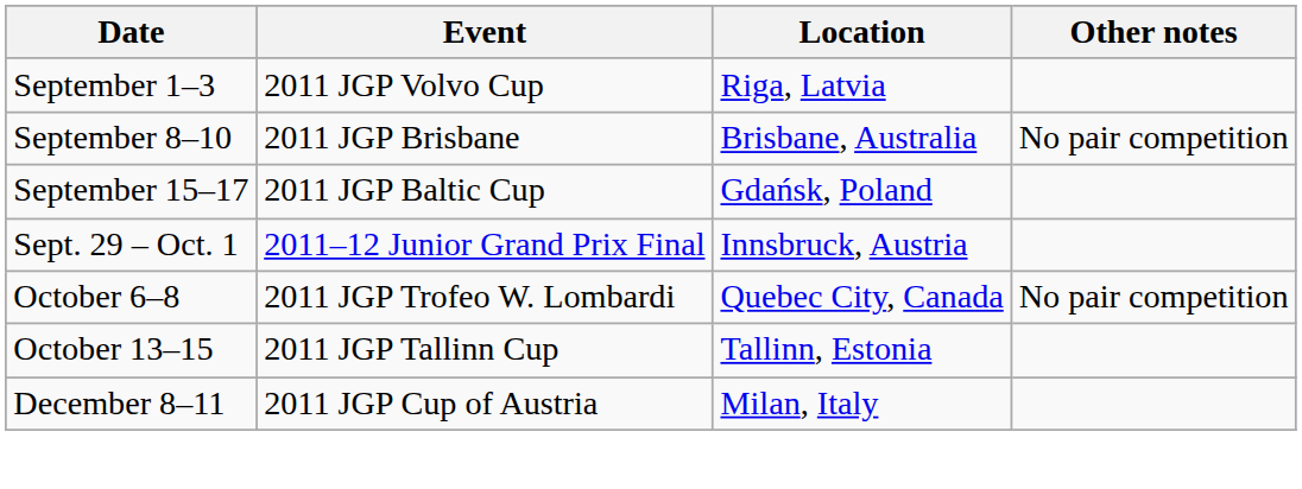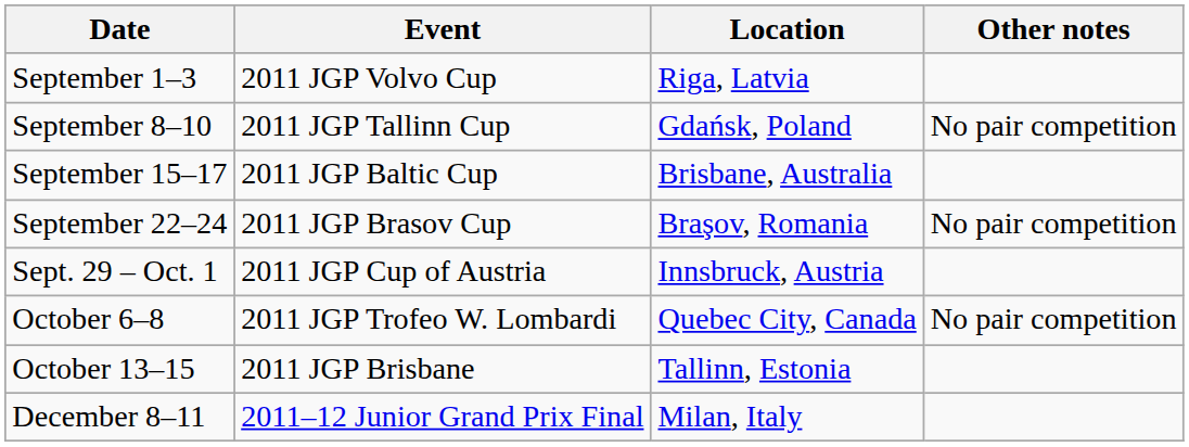 <table class="wikitable">
 <tr>
 <th>Date</th>
 <th>Event</th>
 <th>Location</th>
 <th>Other notes</th>
 </tr>
 <tr>
 <td>September 1–3</td>
 <td>2011 JGP Volvo Cup</td>
 <td><a href='#'>Riga</a>, <a href='#'>Latvia</a></td>
 <td></td>
 </tr>
 <tr>
 <td>September 8–10</td>
-<td>2011 JGP Brisbane</td>
-<td><a href='#'>Brisbane</a>, <a href='#'>Australia</a></td>
+<td>2011 JGP Tallinn Cup</td>
+<td><a href='#'>Gdańsk</a>, <a href='#'>Poland</a></td>
 <td>No pair competition</td>
 </tr>
 <tr>
 <td>September 15–17</td>
 <td>2011 JGP Baltic Cup</td>
-<td><a href='#'>Gdańsk</a>, <a href='#'>Poland</a></td>
+<td><a href='#'>Brisbane</a>, <a href='#'>Australia</a></td>
 <td></td>
 </tr>
 <tr>
+<td>September 22–24</td>
+<td>2011 JGP Brasov Cup</td>
+<td><a href='#'>Braşov</a>, <a href='#'>Romania</a></td>
+<td>No pair competition</td>
+</tr>
+<tr>
 <td>Sept. 29 – Oct. 1</td>
-<td><a href='#'>2011–12 Junior Grand Prix Final</a></td>
+<td>2011 JGP Cup of Austria</td>
 <td><a href='#'>Innsbruck</a>, <a href='#'>Austria</a></td>
 <td></td>
 </tr>
 <tr>
 <td>October 6–8</td>
 <td>2011 JGP Trofeo W. Lombardi</td>
 <td><a href='#'>Quebec City</a>, <a href='#'>Canada</a></td>
 <td>No pair competition</td>
 </tr>
 <tr>
 <td>October 13–15</td>
-<td>2011 JGP Tallinn Cup</td>
+<td>2011 JGP Brisbane</td>
 <td><a href='#'>Tallinn</a>, <a href='#'>Estonia</a></td>
 <td></td>
 </tr>
 <tr>
 <td>December 8–11</td>
-<td>2011 JGP Cup of Austria</td>
+<td><a href='#'>2011–12 Junior Grand Prix Final</a></td>
 <td><a href='#'>Milan</a>, <a href='#'>Italy</a></td>
 <td></td>
 </tr>
 </table>
